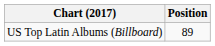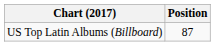 <table class="wikitable">
 <tr>
 <th>Chart (2017)</th>
 <th>Position</th>
 </tr>
 <tr>
 <td>US Top Latin Albums (<em>Billboard</em>)</td>
-<td align="center">89</td>
+<td align="center">87</td>
 </tr>
 </table>
